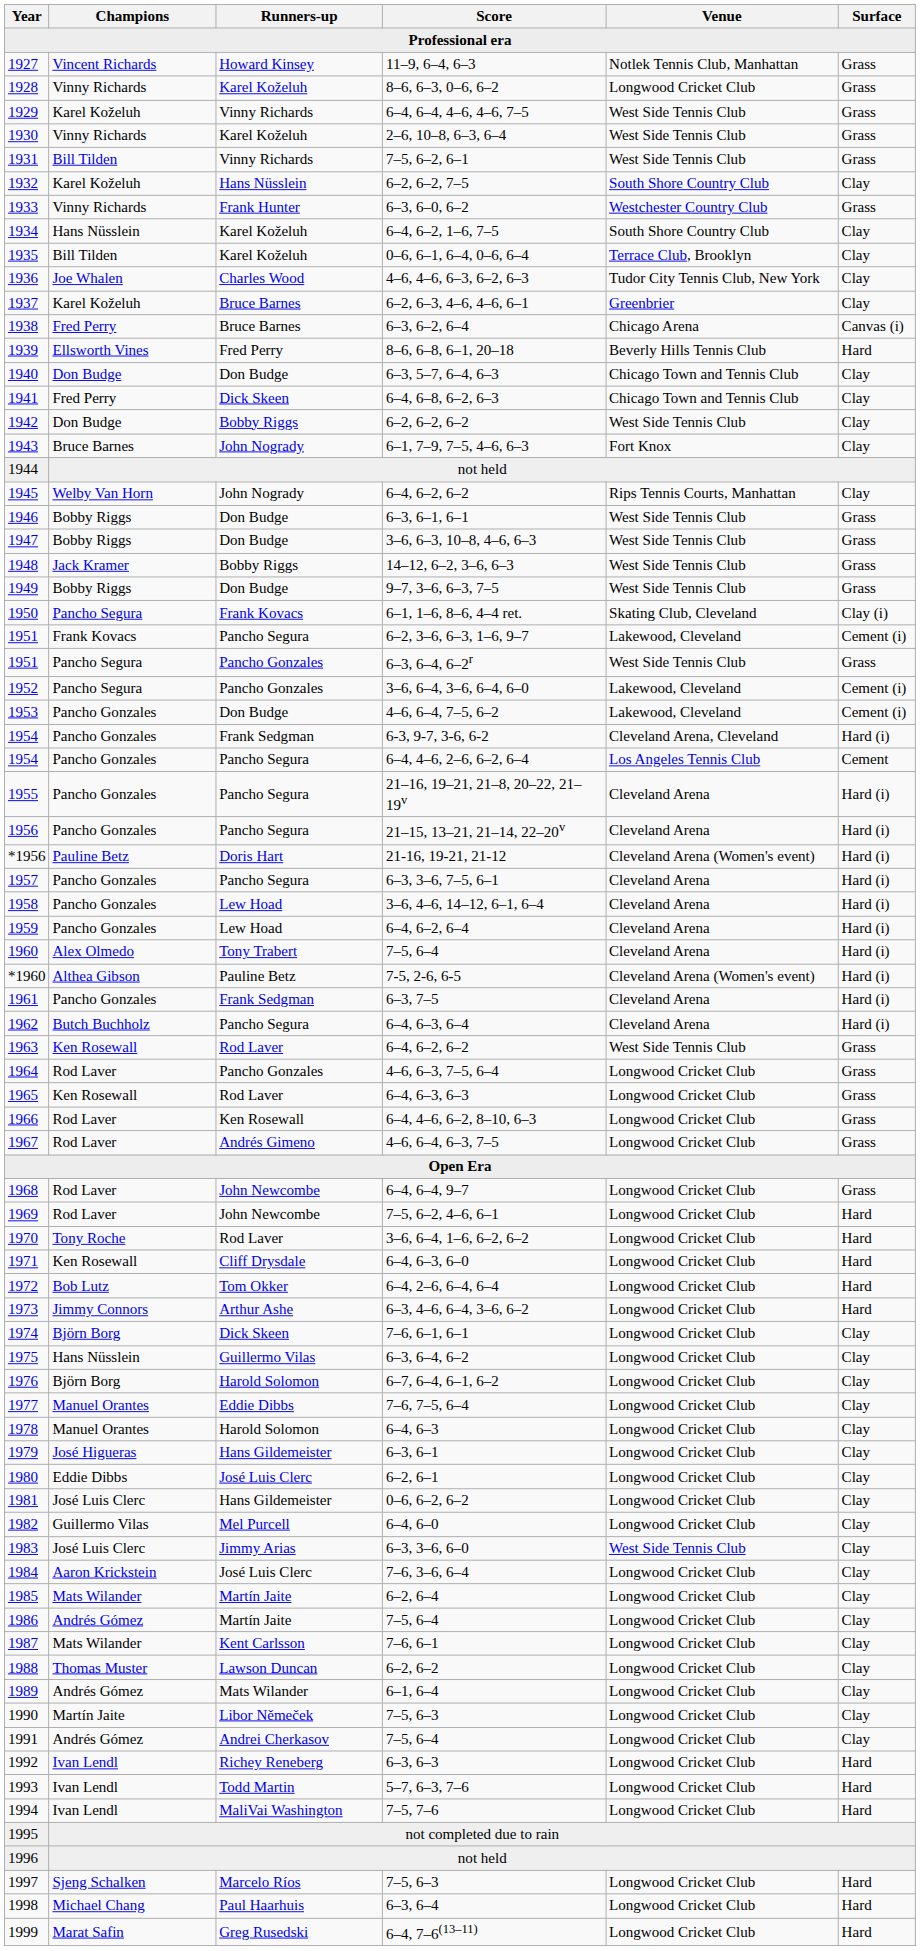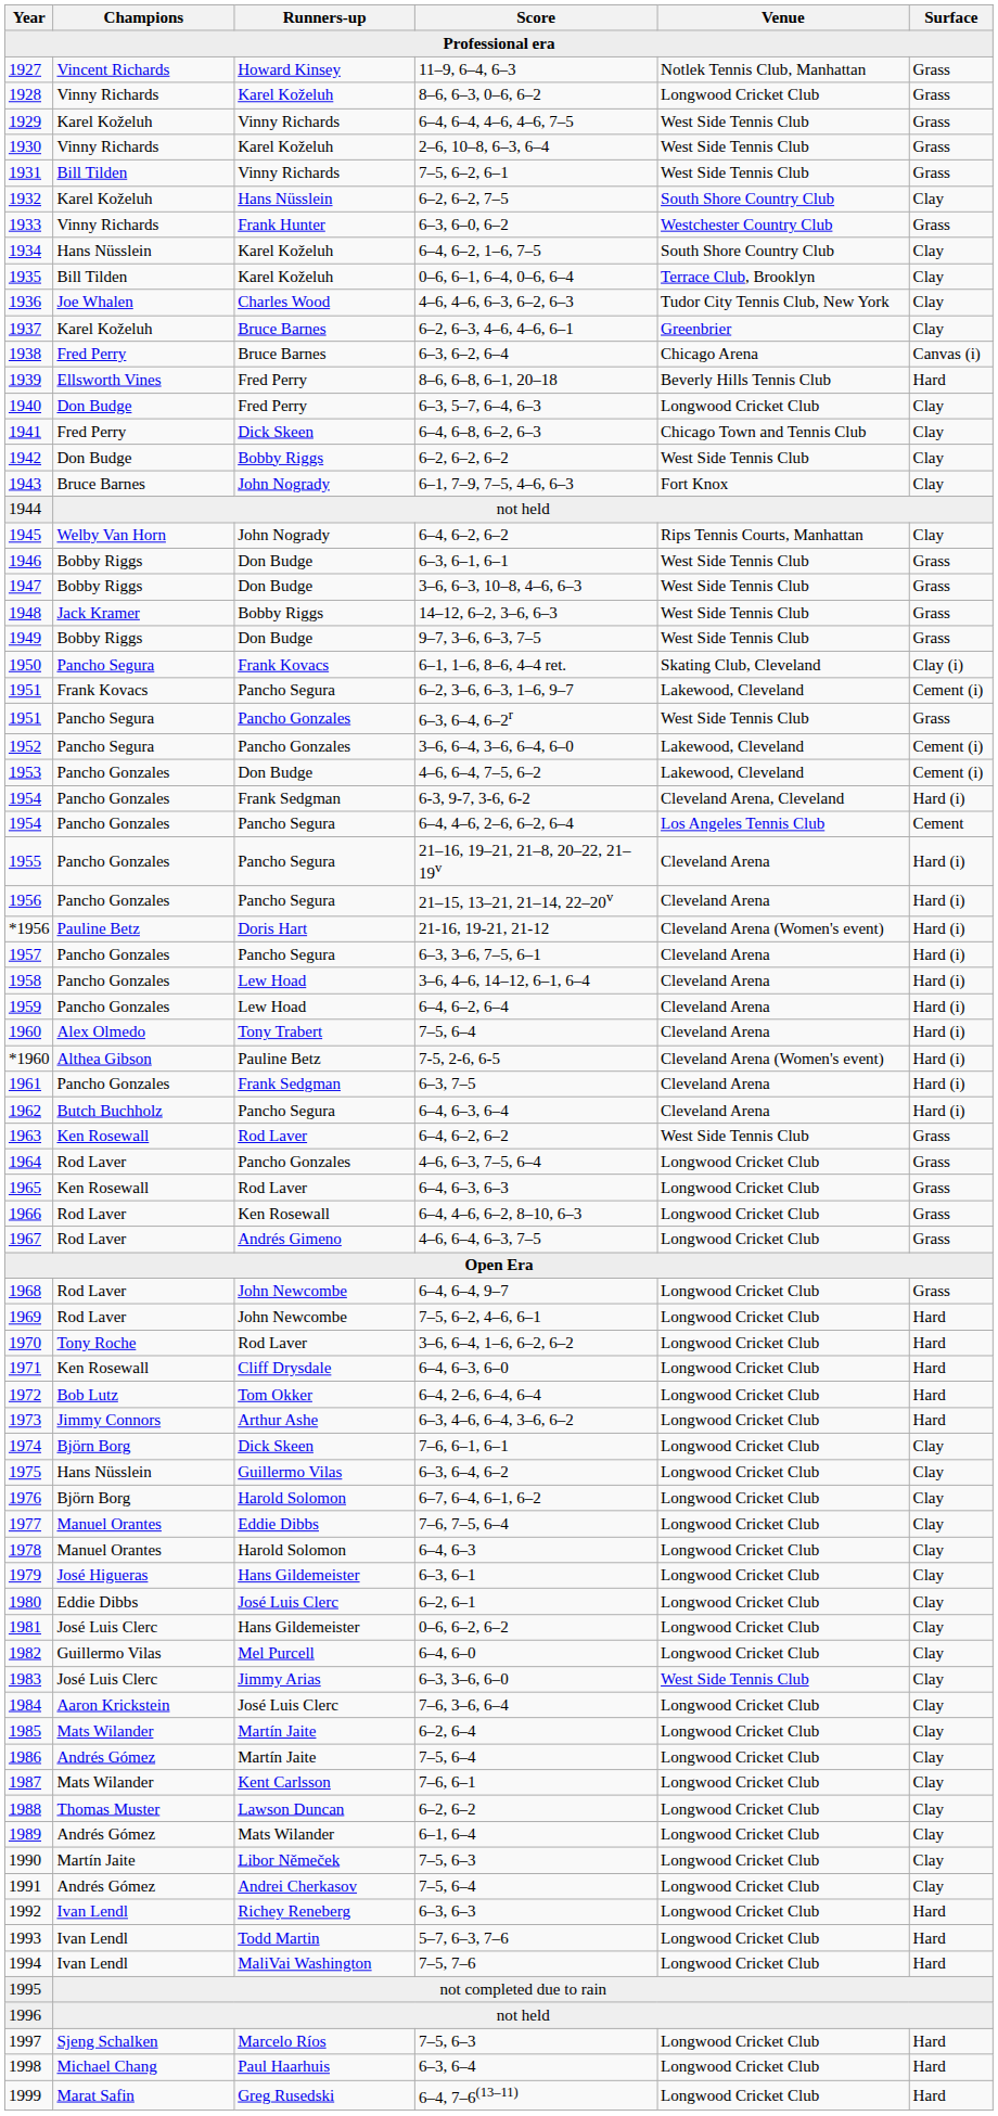 <table class="wikitable">
 <tr>
 <th style="width:40px">Year</th>
 <th style="width:170px">Champions</th>
 <th style="width:170px">Runners-up</th>
 <th style="width:230px" class="unsortable">Score</th>
 <th style="width:240px">Venue</th>
 <th style="width:75px">Surface</th>
 </tr>
 <tr style="background:#ededed">
 <td colspan=6 align="center"><strong>Professional era</strong></td>
 </tr>
 <tr>
 <td><a href='#'>1927</a></td>
 <td> <a href='#'>Vincent Richards</a></td>
 <td> <a href='#'>Howard Kinsey</a></td>
 <td>11–9, 6–4, 6–3</td>
 <td>Notlek Tennis Club, Manhattan</td>
 <td>Grass</td>
 </tr>
 <tr>
 <td><a href='#'>1928</a></td>
 <td> Vinny Richards</td>
 <td> <a href='#'>Karel Koželuh</a></td>
 <td>8–6, 6–3, 0–6, 6–2</td>
 <td>Longwood Cricket Club</td>
 <td>Grass</td>
 </tr>
 <tr>
 <td><a href='#'>1929</a></td>
 <td> Karel Koželuh</td>
 <td> Vinny Richards</td>
 <td>6–4, 6–4, 4–6, 4–6, 7–5</td>
 <td>West Side Tennis Club</td>
 <td>Grass</td>
 </tr>
 <tr>
 <td><a href='#'>1930</a></td>
 <td> Vinny Richards</td>
 <td> Karel Koželuh</td>
 <td>2–6, 10–8, 6–3, 6–4</td>
 <td>West Side Tennis Club</td>
 <td>Grass</td>
 </tr>
 <tr>
 <td><a href='#'>1931</a></td>
 <td> <a href='#'>Bill Tilden</a></td>
 <td> Vinny Richards</td>
 <td>7–5, 6–2, 6–1</td>
 <td>West Side Tennis Club</td>
 <td>Grass</td>
 </tr>
 <tr>
 <td><a href='#'>1932</a></td>
 <td> Karel Koželuh</td>
 <td> <a href='#'>Hans Nüsslein</a></td>
 <td>6–2, 6–2, 7–5</td>
 <td><a href='#'>South Shore Country Club</a></td>
 <td>Clay</td>
 </tr>
 <tr>
 <td><a href='#'>1933</a></td>
 <td> Vinny Richards</td>
 <td> <a href='#'>Frank Hunter</a></td>
 <td>6–3, 6–0, 6–2</td>
 <td><a href='#'>Westchester Country Club</a></td>
 <td>Grass</td>
 </tr>
 <tr>
 <td><a href='#'>1934</a></td>
 <td> Hans Nüsslein</td>
 <td> Karel Koželuh</td>
 <td>6–4, 6–2, 1–6, 7–5</td>
 <td>South Shore Country Club</td>
 <td>Clay</td>
 </tr>
 <tr>
 <td><a href='#'>1935</a></td>
 <td> Bill Tilden</td>
 <td> Karel Koželuh</td>
 <td>0–6, 6–1, 6–4, 0–6, 6–4</td>
 <td><a href='#'>Terrace Club</a>, Brooklyn</td>
 <td>Clay</td>
 </tr>
 <tr>
 <td><a href='#'>1936</a></td>
 <td> <a href='#'>Joe Whalen</a></td>
 <td> <a href='#'>Charles Wood</a></td>
 <td>4–6, 4–6, 6–3, 6–2, 6–3</td>
 <td>Tudor City Tennis Club, New York</td>
 <td>Clay</td>
 </tr>
 <tr>
 <td><a href='#'>1937</a></td>
 <td> Karel Koželuh</td>
 <td> <a href='#'>Bruce Barnes</a></td>
 <td>6–2, 6–3, 4–6, 4–6, 6–1</td>
 <td><a href='#'>Greenbrier</a></td>
 <td>Clay</td>
 </tr>
 <tr>
 <td><a href='#'>1938</a></td>
 <td> <a href='#'>Fred Perry</a></td>
 <td> Bruce Barnes</td>
 <td>6–3, 6–2, 6–4</td>
 <td>Chicago Arena</td>
 <td>Canvas (i)</td>
 </tr>
 <tr>
 <td><a href='#'>1939</a></td>
 <td> <a href='#'>Ellsworth Vines</a></td>
 <td> Fred Perry</td>
 <td>8–6, 6–8, 6–1, 20–18</td>
 <td>Beverly Hills Tennis Club</td>
 <td>Hard</td>
 </tr>
 <tr>
 <td><a href='#'>1940</a></td>
 <td> <a href='#'>Don Budge</a></td>
-<td> Don Budge</td>
+<td> Fred Perry</td>
 <td>6–3, 5–7, 6–4, 6–3</td>
-<td>Chicago Town and Tennis Club</td>
+<td>Longwood Cricket Club</td>
 <td>Clay</td>
 </tr>
 <tr>
 <td><a href='#'>1941</a></td>
 <td> Fred Perry</td>
 <td> <a href='#'>Dick Skeen</a></td>
 <td>6–4, 6–8, 6–2, 6–3</td>
 <td>Chicago Town and Tennis Club</td>
 <td>Clay</td>
 </tr>
 <tr>
 <td><a href='#'>1942</a></td>
 <td> Don Budge</td>
 <td> <a href='#'>Bobby Riggs</a></td>
 <td>6–2, 6–2, 6–2</td>
 <td>West Side Tennis Club</td>
 <td>Clay</td>
 </tr>
 <tr>
 <td><a href='#'>1943</a></td>
 <td> Bruce Barnes</td>
 <td> <a href='#'>John Nogrady</a></td>
 <td>6–1, 7–9, 7–5, 4–6, 6–3</td>
 <td>Fort Knox</td>
 <td>Clay</td>
 </tr>
 <tr style="background:#efefef">
 <td>1944</td>
 <td colspan=5 align=center>not held</td>
 </tr>
 <tr>
 <td><a href='#'>1945</a></td>
 <td> <a href='#'>Welby Van Horn</a></td>
 <td> John Nogrady</td>
 <td>6–4, 6–2, 6–2</td>
 <td>Rips Tennis Courts, Manhattan</td>
 <td>Clay</td>
 </tr>
 <tr>
 <td><a href='#'>1946</a></td>
 <td> Bobby Riggs</td>
 <td> Don Budge</td>
 <td>6–3, 6–1, 6–1</td>
 <td>West Side Tennis Club</td>
 <td>Grass</td>
 </tr>
 <tr>
 <td><a href='#'>1947</a></td>
 <td> Bobby Riggs</td>
 <td> Don Budge</td>
 <td>3–6, 6–3, 10–8, 4–6, 6–3</td>
 <td>West Side Tennis Club</td>
 <td>Grass</td>
 </tr>
 <tr>
 <td><a href='#'>1948</a></td>
 <td> <a href='#'>Jack Kramer</a></td>
 <td> Bobby Riggs</td>
 <td>14–12, 6–2, 3–6, 6–3</td>
 <td>West Side Tennis Club</td>
 <td>Grass</td>
 </tr>
 <tr>
 <td><a href='#'>1949</a></td>
 <td> Bobby Riggs</td>
 <td> Don Budge</td>
 <td>9–7, 3–6, 6–3, 7–5</td>
 <td>West Side Tennis Club</td>
 <td>Grass</td>
 </tr>
 <tr>
 <td><a href='#'>1950</a></td>
 <td> <a href='#'>Pancho Segura</a></td>
 <td> <a href='#'>Frank Kovacs</a></td>
 <td>6–1, 1–6, 8–6, 4–4 ret.</td>
 <td>Skating Club, Cleveland</td>
 <td>Clay (i)</td>
 </tr>
 <tr>
 <td><a href='#'>1951</a></td>
 <td> Frank Kovacs</td>
 <td> Pancho Segura</td>
 <td>6–2, 3–6, 6–3, 1–6, 9–7</td>
 <td>Lakewood, Cleveland</td>
 <td>Cement (i)</td>
 </tr>
 <tr>
 <td><a href='#'>1951</a></td>
 <td> Pancho Segura</td>
 <td> <a href='#'>Pancho Gonzales</a></td>
 <td>6–3, 6–4, 6–2<sup>r</sup></td>
 <td>West Side Tennis Club</td>
 <td>Grass</td>
 </tr>
 <tr>
 <td><a href='#'>1952</a></td>
 <td> Pancho Segura</td>
 <td> Pancho Gonzales</td>
 <td>3–6, 6–4, 3–6, 6–4, 6–0</td>
 <td>Lakewood, Cleveland</td>
 <td>Cement (i)</td>
 </tr>
 <tr>
 <td><a href='#'>1953</a></td>
 <td> Pancho Gonzales</td>
 <td> Don Budge</td>
 <td>4–6, 6–4, 7–5, 6–2</td>
 <td>Lakewood, Cleveland</td>
 <td>Cement (i)</td>
 </tr>
 <tr>
 <td><a href='#'>1954</a></td>
 <td> Pancho Gonzales</td>
 <td> Frank Sedgman</td>
 <td>6-3, 9-7, 3-6, 6-2</td>
 <td>Cleveland Arena, Cleveland</td>
 <td>Hard (i)</td>
 </tr>
 <tr>
 <td><a href='#'>1954</a></td>
 <td> Pancho Gonzales</td>
 <td> Pancho Segura</td>
 <td>6–4, 4–6, 2–6, 6–2, 6–4</td>
 <td><a href='#'>Los Angeles Tennis Club</a></td>
 <td>Cement</td>
 </tr>
 <tr>
 <td><a href='#'>1955</a></td>
 <td> Pancho Gonzales</td>
 <td> Pancho Segura</td>
 <td>21–16, 19–21, 21–8, 20–22, 21–19<sup>v</sup></td>
 <td>Cleveland Arena</td>
 <td>Hard (i)</td>
 </tr>
 <tr>
 <td><a href='#'>1956</a></td>
 <td> Pancho Gonzales</td>
 <td> Pancho Segura</td>
 <td>21–15, 13–21, 21–14, 22–20<sup>v</sup></td>
 <td>Cleveland Arena</td>
 <td>Hard (i)</td>
 </tr>
 <tr>
 <td>*1956</td>
 <td> <a href='#'>Pauline Betz</a></td>
 <td> <a href='#'>Doris Hart</a></td>
 <td>21-16, 19-21, 21-12</td>
 <td>Cleveland Arena (Women's event)</td>
 <td>Hard (i)</td>
 </tr>
 <tr>
 <td><a href='#'>1957</a></td>
 <td> Pancho Gonzales</td>
 <td> Pancho Segura</td>
 <td>6–3, 3–6, 7–5, 6–1</td>
 <td>Cleveland Arena</td>
 <td>Hard (i)</td>
 </tr>
 <tr>
 <td><a href='#'>1958</a></td>
 <td> Pancho Gonzales</td>
 <td> <a href='#'>Lew Hoad</a></td>
 <td>3–6, 4–6, 14–12, 6–1, 6–4</td>
 <td>Cleveland Arena</td>
 <td>Hard (i)</td>
 </tr>
 <tr>
 <td><a href='#'>1959</a></td>
 <td> Pancho Gonzales</td>
 <td> Lew Hoad</td>
 <td>6–4, 6–2, 6–4</td>
 <td>Cleveland Arena</td>
 <td>Hard (i)</td>
 </tr>
 <tr>
 <td><a href='#'>1960</a></td>
 <td> <a href='#'>Alex Olmedo</a></td>
 <td> <a href='#'>Tony Trabert</a></td>
 <td>7–5, 6–4</td>
 <td>Cleveland Arena</td>
 <td>Hard (i)</td>
 </tr>
 <tr>
 <td>*1960</td>
 <td> <a href='#'>Althea Gibson</a></td>
 <td> Pauline Betz</td>
 <td>7-5, 2-6, 6-5</td>
 <td>Cleveland Arena (Women's event)</td>
 <td>Hard (i)</td>
 </tr>
 <tr>
 <td><a href='#'>1961</a></td>
 <td> Pancho Gonzales</td>
 <td> <a href='#'>Frank Sedgman</a></td>
 <td>6–3, 7–5</td>
 <td>Cleveland Arena</td>
 <td>Hard (i)</td>
 </tr>
 <tr>
 <td><a href='#'>1962</a></td>
 <td> <a href='#'>Butch Buchholz</a></td>
 <td> Pancho Segura</td>
 <td>6–4, 6–3, 6–4</td>
 <td>Cleveland Arena</td>
 <td>Hard (i)</td>
 </tr>
 <tr>
 <td><a href='#'>1963</a></td>
 <td> <a href='#'>Ken Rosewall</a></td>
 <td> <a href='#'>Rod Laver</a></td>
 <td>6–4, 6–2, 6–2</td>
 <td>West Side Tennis Club</td>
 <td>Grass</td>
 </tr>
 <tr>
 <td><a href='#'>1964</a></td>
 <td> Rod Laver</td>
 <td> Pancho Gonzales</td>
 <td>4–6, 6–3, 7–5, 6–4</td>
 <td>Longwood Cricket Club</td>
 <td>Grass</td>
 </tr>
 <tr>
 <td><a href='#'>1965</a></td>
 <td> Ken Rosewall</td>
 <td> Rod Laver</td>
 <td>6–4, 6–3, 6–3</td>
 <td>Longwood Cricket Club</td>
 <td>Grass</td>
 </tr>
 <tr>
 <td><a href='#'>1966</a></td>
 <td> Rod Laver</td>
 <td> Ken Rosewall</td>
 <td>6–4, 4–6, 6–2, 8–10, 6–3</td>
 <td>Longwood Cricket Club</td>
 <td>Grass</td>
 </tr>
 <tr>
 <td><a href='#'>1967</a></td>
 <td> Rod Laver</td>
 <td> <a href='#'>Andrés Gimeno</a></td>
 <td>4–6, 6–4, 6–3, 7–5</td>
 <td>Longwood Cricket Club</td>
 <td>Grass</td>
 </tr>
 <tr style="background:#ededed">
 <td colspan=6 align="center"><strong>Open Era</strong></td>
 </tr>
 <tr>
 <td><a href='#'>1968</a></td>
 <td> Rod Laver</td>
 <td> <a href='#'>John Newcombe</a></td>
 <td>6–4, 6–4, 9–7</td>
 <td>Longwood Cricket Club</td>
 <td>Grass</td>
 </tr>
 <tr>
 <td><a href='#'>1969</a></td>
 <td> Rod Laver</td>
 <td> John Newcombe</td>
 <td>7–5, 6–2, 4–6, 6–1</td>
 <td>Longwood Cricket Club</td>
 <td>Hard</td>
 </tr>
 <tr>
 <td><a href='#'>1970</a></td>
 <td> <a href='#'>Tony Roche</a></td>
 <td> Rod Laver</td>
 <td>3–6, 6–4, 1–6, 6–2, 6–2</td>
 <td>Longwood Cricket Club</td>
 <td>Hard</td>
 </tr>
 <tr>
 <td><a href='#'>1971</a></td>
 <td> Ken Rosewall</td>
 <td> <a href='#'>Cliff Drysdale</a></td>
 <td>6–4, 6–3, 6–0</td>
 <td>Longwood Cricket Club</td>
 <td>Hard</td>
 </tr>
 <tr>
 <td><a href='#'>1972</a></td>
 <td> <a href='#'>Bob Lutz</a></td>
 <td> <a href='#'>Tom Okker</a></td>
 <td>6–4, 2–6, 6–4, 6–4</td>
 <td>Longwood Cricket Club</td>
 <td>Hard</td>
 </tr>
 <tr>
 <td><a href='#'>1973</a></td>
 <td> <a href='#'>Jimmy Connors</a></td>
 <td> <a href='#'>Arthur Ashe</a></td>
 <td>6–3, 4–6, 6–4, 3–6, 6–2</td>
 <td>Longwood Cricket Club</td>
 <td>Hard</td>
 </tr>
 <tr>
 <td><a href='#'>1974</a></td>
 <td> <a href='#'>Björn Borg</a></td>
 <td> <a href='#'>Dick Skeen</a></td>
 <td>7–6, 6–1, 6–1</td>
 <td>Longwood Cricket Club</td>
 <td>Clay</td>
 </tr>
 <tr>
 <td><a href='#'>1975</a></td>
 <td> Hans Nüsslein</td>
 <td> <a href='#'>Guillermo Vilas</a></td>
 <td>6–3, 6–4, 6–2</td>
 <td>Longwood Cricket Club</td>
 <td>Clay</td>
 </tr>
 <tr>
 <td><a href='#'>1976</a></td>
 <td> Björn Borg</td>
 <td> <a href='#'>Harold Solomon</a></td>
 <td>6–7, 6–4, 6–1, 6–2</td>
 <td>Longwood Cricket Club</td>
 <td>Clay</td>
 </tr>
 <tr>
 <td><a href='#'>1977</a></td>
 <td> <a href='#'>Manuel Orantes</a></td>
 <td> <a href='#'>Eddie Dibbs</a></td>
 <td>7–6, 7–5, 6–4</td>
 <td>Longwood Cricket Club</td>
 <td>Clay</td>
 </tr>
 <tr>
 <td><a href='#'>1978</a></td>
 <td> Manuel Orantes</td>
 <td> Harold Solomon</td>
 <td>6–4, 6–3</td>
 <td>Longwood Cricket Club</td>
 <td>Clay</td>
 </tr>
 <tr>
 <td><a href='#'>1979</a></td>
 <td> <a href='#'>José Higueras</a></td>
 <td> <a href='#'>Hans Gildemeister</a></td>
 <td>6–3, 6–1</td>
 <td>Longwood Cricket Club</td>
 <td>Clay</td>
 </tr>
 <tr>
 <td><a href='#'>1980</a></td>
 <td> Eddie Dibbs</td>
 <td> <a href='#'>José Luis Clerc</a></td>
 <td>6–2, 6–1</td>
 <td>Longwood Cricket Club</td>
 <td>Clay</td>
 </tr>
 <tr>
 <td><a href='#'>1981</a></td>
 <td> José Luis Clerc</td>
 <td> Hans Gildemeister</td>
 <td>0–6, 6–2, 6–2</td>
 <td>Longwood Cricket Club</td>
 <td>Clay</td>
 </tr>
 <tr>
 <td><a href='#'>1982</a></td>
 <td> Guillermo Vilas</td>
 <td> <a href='#'>Mel Purcell</a></td>
 <td>6–4, 6–0</td>
 <td>Longwood Cricket Club</td>
 <td>Clay</td>
 </tr>
 <tr>
 <td><a href='#'>1983</a></td>
 <td> José Luis Clerc</td>
 <td> <a href='#'>Jimmy Arias</a></td>
 <td>6–3, 3–6, 6–0</td>
 <td><a href='#'>West Side Tennis Club</a></td>
 <td>Clay</td>
 </tr>
 <tr>
 <td><a href='#'>1984</a></td>
 <td> <a href='#'>Aaron Krickstein</a></td>
 <td> José Luis Clerc</td>
 <td>7–6, 3–6, 6–4</td>
 <td>Longwood Cricket Club</td>
 <td>Clay</td>
 </tr>
 <tr>
 <td><a href='#'>1985</a></td>
 <td> <a href='#'>Mats Wilander</a></td>
 <td> <a href='#'>Martín Jaite</a></td>
 <td>6–2, 6–4</td>
 <td>Longwood Cricket Club</td>
 <td>Clay</td>
 </tr>
 <tr>
 <td><a href='#'>1986</a></td>
 <td> <a href='#'>Andrés Gómez</a></td>
 <td> Martín Jaite</td>
 <td>7–5, 6–4</td>
 <td>Longwood Cricket Club</td>
 <td>Clay</td>
 </tr>
 <tr>
 <td><a href='#'>1987</a></td>
 <td> Mats Wilander</td>
 <td> <a href='#'>Kent Carlsson</a></td>
 <td>7–6, 6–1</td>
 <td>Longwood Cricket Club</td>
 <td>Clay</td>
 </tr>
 <tr>
 <td><a href='#'>1988</a></td>
 <td> <a href='#'>Thomas Muster</a></td>
 <td> <a href='#'>Lawson Duncan</a></td>
 <td>6–2, 6–2</td>
 <td>Longwood Cricket Club</td>
 <td>Clay</td>
 </tr>
 <tr>
 <td><a href='#'>1989</a></td>
 <td> Andrés Gómez</td>
 <td> Mats Wilander</td>
 <td>6–1, 6–4</td>
 <td>Longwood Cricket Club</td>
 <td>Clay</td>
 </tr>
 <tr>
 <td>1990</td>
 <td> Martín Jaite</td>
 <td> <a href='#'>Libor Němeček</a></td>
 <td>7–5, 6–3</td>
 <td>Longwood Cricket Club</td>
 <td>Clay</td>
 </tr>
 <tr>
 <td>1991</td>
 <td> Andrés Gómez</td>
 <td> <a href='#'>Andrei Cherkasov</a></td>
 <td>7–5, 6–4</td>
 <td>Longwood Cricket Club</td>
 <td>Clay</td>
 </tr>
 <tr>
 <td>1992</td>
 <td> <a href='#'>Ivan Lendl</a></td>
 <td> <a href='#'>Richey Reneberg</a></td>
 <td>6–3, 6–3</td>
 <td>Longwood Cricket Club</td>
 <td>Hard</td>
 </tr>
 <tr>
 <td>1993</td>
 <td> Ivan Lendl</td>
 <td> <a href='#'>Todd Martin</a></td>
 <td>5–7, 6–3, 7–6</td>
 <td>Longwood Cricket Club</td>
 <td>Hard</td>
 </tr>
 <tr>
 <td>1994</td>
 <td> Ivan Lendl</td>
 <td> <a href='#'>MaliVai Washington</a></td>
 <td>7–5, 7–6</td>
 <td>Longwood Cricket Club</td>
 <td>Hard</td>
 </tr>
 <tr style="background:#efefef">
 <td>1995</td>
 <td colspan=5 align=center>not completed due to rain</td>
 </tr>
 <tr style="background:#efefef">
 <td>1996</td>
 <td colspan=5 align=center>not held</td>
 </tr>
 <tr>
 <td>1997</td>
 <td> <a href='#'>Sjeng Schalken</a></td>
 <td> <a href='#'>Marcelo Ríos</a></td>
 <td>7–5, 6–3</td>
 <td>Longwood Cricket Club</td>
 <td>Hard</td>
 </tr>
 <tr>
 <td>1998</td>
 <td> <a href='#'>Michael Chang</a></td>
 <td> <a href='#'>Paul Haarhuis</a></td>
 <td>6–3, 6–4</td>
 <td>Longwood Cricket Club</td>
 <td>Hard</td>
 </tr>
 <tr>
 <td>1999</td>
 <td> <a href='#'>Marat Safin</a></td>
 <td> <a href='#'>Greg Rusedski</a></td>
 <td>6–4, 7–6<sup>(13–11)</sup></td>
 <td>Longwood Cricket Club</td>
 <td>Hard</td>
 </tr>
 </table>
